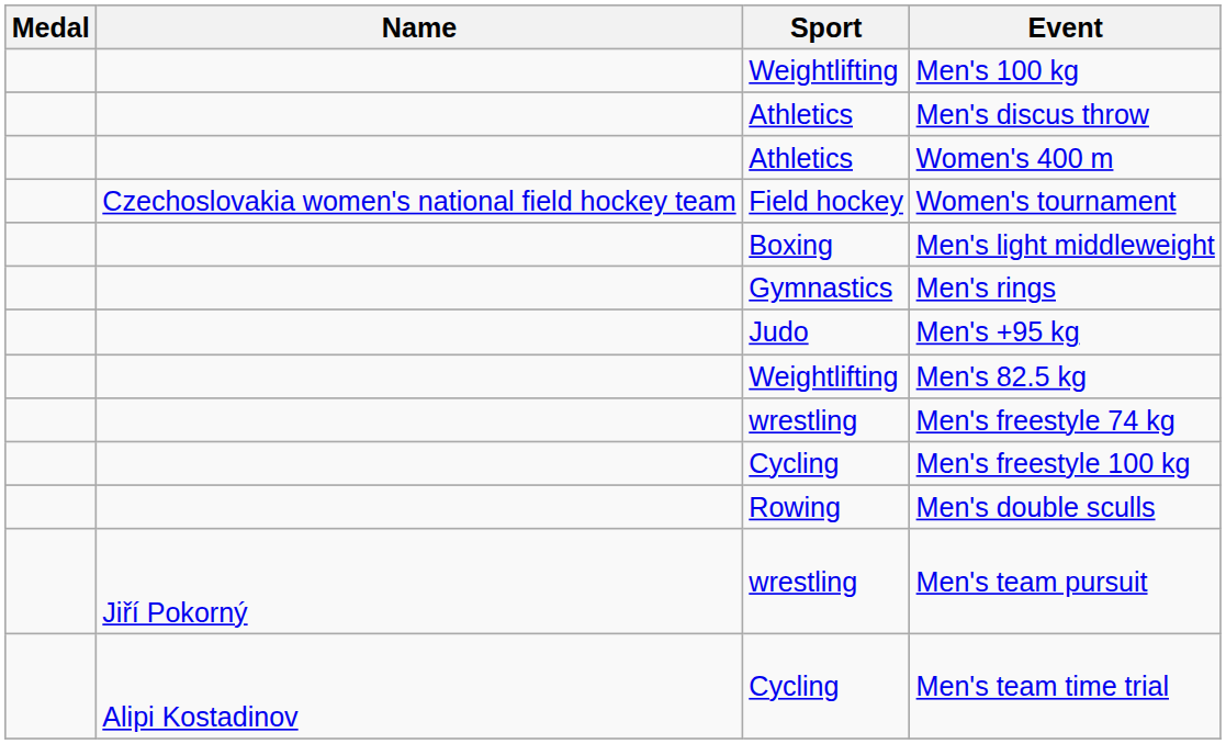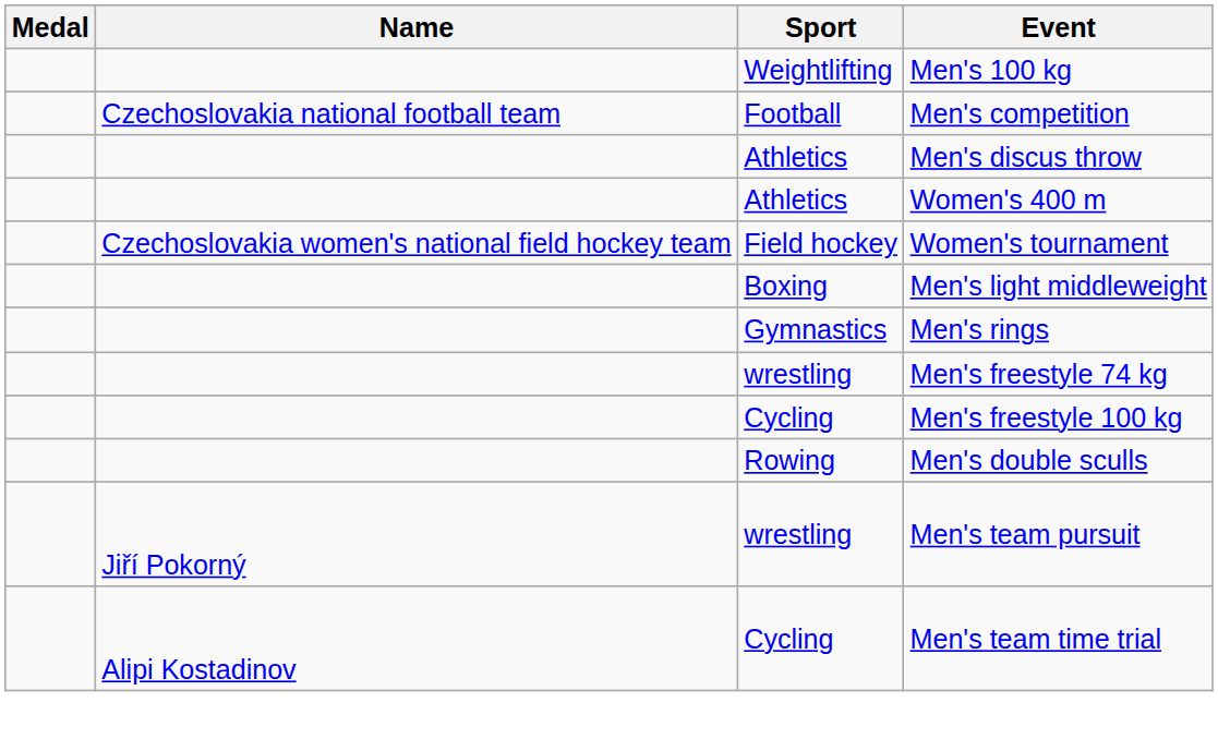 <table class="wikitable sortable" style="font-size:95%">
 <tr>
 <th>Medal</th>
 <th>Name</th>
 <th>Sport</th>
 <th>Event</th>
 </tr>
 <tr>
 <td></td>
 <td></td>
 <td><a href='#'>Weightlifting</a></td>
 <td><a href='#'>Men's 100 kg</a></td>
+</tr>
+<tr>
+<td></td>
+<td><a href='#'>Czechoslovakia national football team</a><br></td>
+<td><a href='#'>Football</a></td>
+<td><a href='#'>Men's competition</a></td>
 </tr>
 <tr>
 <td></td>
 <td></td>
 <td><a href='#'>Athletics</a></td>
 <td><a href='#'>Men's discus throw</a></td>
 </tr>
 <tr>
 <td></td>
 <td></td>
 <td><a href='#'>Athletics</a></td>
 <td><a href='#'>Women's 400 m</a></td>
 </tr>
 <tr>
 <td></td>
 <td><a href='#'>Czechoslovakia women's national field hockey team</a><br></td>
 <td><a href='#'>Field hockey</a></td>
 <td><a href='#'>Women's tournament</a></td>
 </tr>
 <tr>
 <td></td>
 <td></td>
 <td><a href='#'>Boxing</a></td>
 <td><a href='#'>Men's light middleweight</a></td>
 </tr>
 <tr>
 <td></td>
 <td></td>
 <td><a href='#'>Gymnastics</a></td>
 <td><a href='#'>Men's rings</a></td>
 </tr>
 <tr>
 <td></td>
 <td></td>
-<td><a href='#'>Judo</a></td>
-<td><a href='#'>Men's +95 kg</a></td>
-</tr>
-<tr>
-<td></td>
-<td></td>
-<td><a href='#'>Weightlifting</a></td>
-<td><a href='#'>Men's 82.5 kg</a></td>
-</tr>
-<tr>
-<td></td>
-<td></td>
 <td><a href='#'>wrestling</a></td>
 <td><a href='#'>Men's freestyle 74 kg</a></td>
 </tr>
 <tr>
 <td></td>
 <td></td>
 <td><a href='#'>Cycling</a></td>
 <td><a href='#'>Men's freestyle 100 kg</a></td>
 </tr>
 <tr>
 <td></td>
 <td><br></td>
 <td><a href='#'>Rowing</a></td>
 <td><a href='#'>Men's double sculls</a></td>
 </tr>
 <tr>
 <td></td>
 <td><br><br><a href='#'>Jiří Pokorný</a><br></td>
 <td><a href='#'>wrestling</a></td>
 <td><a href='#'>Men's team pursuit</a></td>
 </tr>
 <tr>
 <td></td>
 <td><br><br><a href='#'>Alipi Kostadinov</a><br></td>
 <td><a href='#'>Cycling</a></td>
 <td><a href='#'>Men's team time trial</a></td>
 </tr>
 </table>
